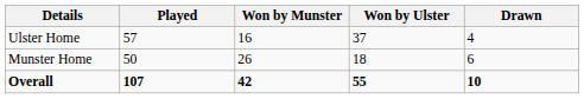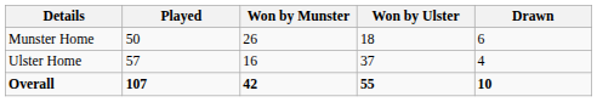 <table class="wikitable sortable">
 <tr>
 <th width="125">Details</th>
 <th width="125">Played</th>
 <th width="125">Won by Munster</th>
 <th width="125">Won by Ulster</th>
 <th width="125">Drawn</th>
 </tr>
 <tr>
+<td>Munster Home</td>
+<td>50</td>
+<td>26</td>
+<td>18</td>
+<td>6</td>
+</tr>
+<tr>
 <td>Ulster Home</td>
 <td>57</td>
 <td>16</td>
 <td>37</td>
 <td>4</td>
-</tr>
-<tr>
-<td>Munster Home</td>
-<td>50</td>
-<td>26</td>
-<td>18</td>
-<td>6</td>
 </tr>
 <tr>
 <td><strong>Overall</strong></td>
 <td><strong>107</strong></td>
 <td><strong>42</strong></td>
 <td><strong>55</strong></td>
 <td><strong>10</strong></td>
 </tr>
 </table>
